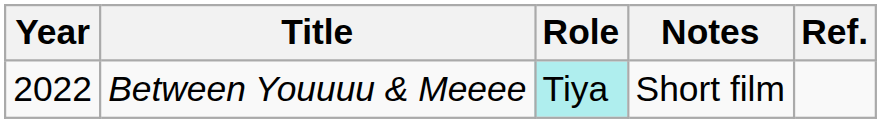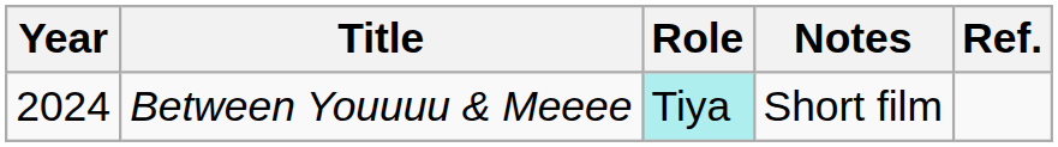 <table class="wikitable sortable">
 <tr>
 <th>Year</th>
 <th>Title</th>
 <th>Role</th>
 <th>Notes</th>
 <th>Ref.</th>
 </tr>
 <tr>
-<td>2022</td>
+<td>2024</td>
 <td><em>Between Youuuu & Meeee</em></td>
 <td style="background: paleturquoise;">Tiya</td>
 <td>Short film</td>
 <td></td>
 </tr>
 </table>
